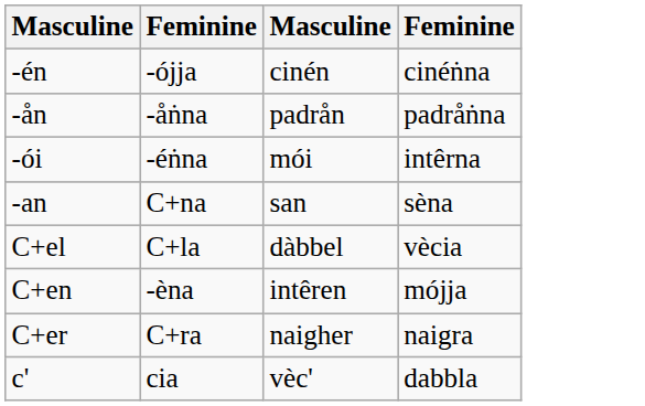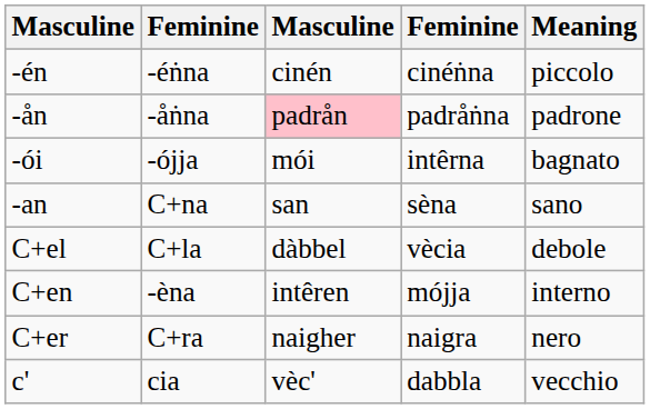 <table class="wikitable">
 <tr>
 <th>Masculine</th>
 <th>Feminine</th>
 <th>Masculine</th>
 <th>Feminine</th>
+<th>Meaning</th>
 </tr>
 <tr>
 <td>-én</td>
-<td>-ójja</td>
+<td>-éṅna</td>
 <td>cinén</td>
 <td>cinéṅna</td>
+<td>piccolo</td>
 </tr>
 <tr>
 <td>-ån</td>
 <td>-åṅna</td>
-<td>padrån</td>
+<td style="background: pink;">padrån</td>
 <td>padråṅna</td>
+<td>padrone</td>
 </tr>
 <tr>
 <td>-ói</td>
-<td>-éṅna</td>
+<td>-ójja</td>
 <td>mói</td>
 <td>intêrna</td>
+<td>bagnato</td>
 </tr>
 <tr>
 <td>-an</td>
 <td>C+na</td>
 <td>san</td>
 <td>sèna</td>
+<td>sano</td>
 </tr>
 <tr>
 <td>C+el</td>
 <td>C+la</td>
 <td>dàbbel</td>
 <td>vècia</td>
+<td>debole</td>
 </tr>
 <tr>
 <td>C+en</td>
 <td>-èna</td>
 <td>intêren</td>
 <td>mójja</td>
+<td>interno</td>
 </tr>
 <tr>
 <td>C+er</td>
 <td>C+ra</td>
 <td>naigher</td>
 <td>naigra</td>
+<td>nero</td>
 </tr>
 <tr>
 <td>c'</td>
 <td>cia</td>
 <td>vèc'</td>
 <td>dabbla</td>
+<td>vecchio</td>
 </tr>
 </table>
